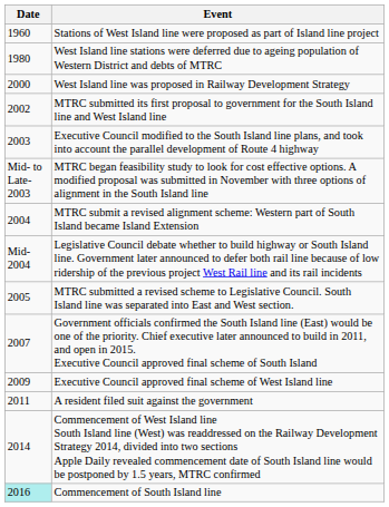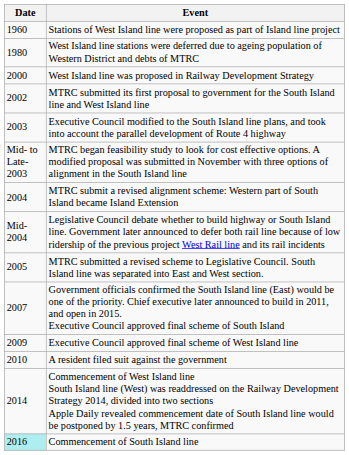 <table width="480" class="wikitable floatright" style="font-size: 90%;">
 <tr>
 <th>Date</th>
 <th>Event</th>
 </tr>
 <tr>
 <td>1960</td>
 <td>Stations of West Island line were proposed as part of Island line project</td>
 </tr>
 <tr>
 <td>1980</td>
 <td>West Island line stations were deferred due to ageing population of Western District and debts of MTRC</td>
 </tr>
 <tr>
 <td>2000</td>
 <td>West Island line was proposed in Railway Development Strategy</td>
 </tr>
 <tr>
 <td>2002</td>
 <td>MTRC submitted its first proposal to government for the South Island line and West Island line</td>
 </tr>
 <tr>
 <td>2003</td>
 <td>Executive Council modified to the South Island line plans, and took into account the parallel development of Route 4 highway</td>
 </tr>
 <tr>
 <td>Mid- to Late-2003</td>
 <td>MTRC began feasibility study to look for cost effective options. A modified proposal was submitted in November with three options of alignment in the South Island line</td>
 </tr>
 <tr>
 <td>2004</td>
 <td>MTRC submit a revised alignment scheme: Western part of South Island became Island Extension</td>
 </tr>
 <tr>
 <td>Mid-2004</td>
 <td>Legislative Council debate whether to build highway or South Island line. Government later announced to defer both rail line because of low ridership of the previous project <a href='#'>West Rail line</a> and its rail incidents</td>
 </tr>
 <tr>
 <td>2005</td>
 <td>MTRC submitted a revised scheme to Legislative Council. South Island line was separated into East and West section.</td>
 </tr>
 <tr>
 <td>2007</td>
 <td>Government officials confirmed the South Island line (East) would be one of the priority. Chief executive later announced to build in 2011, and open in 2015. <br>Executive Council approved final scheme of South Island</td>
 </tr>
 <tr>
 <td>2009</td>
 <td>Executive Council approved final scheme of West Island line</td>
 </tr>
 <tr>
-<td>2011</td>
+<td>2010</td>
 <td>A resident filed suit against the government</td>
 </tr>
 <tr>
 <td>2014</td>
 <td>Commencement of West Island line <br> South Island line (West) was readdressed on the Railway Development Strategy 2014, divided into two sections <br> Apple Daily revealed commencement date of South Island line would be postponed by 1.5 years, MTRC confirmed</td>
 </tr>
 <tr>
 <td style="background: paleturquoise;">2016</td>
 <td>Commencement of South Island line</td>
 </tr>
 </table>
